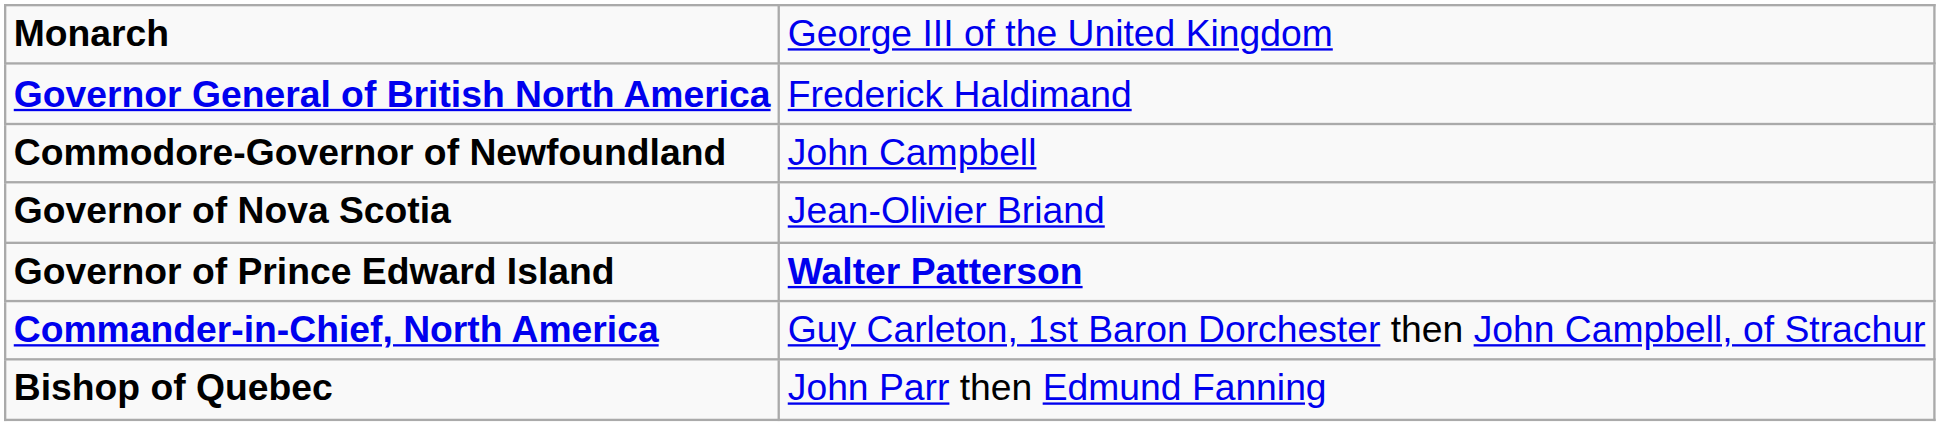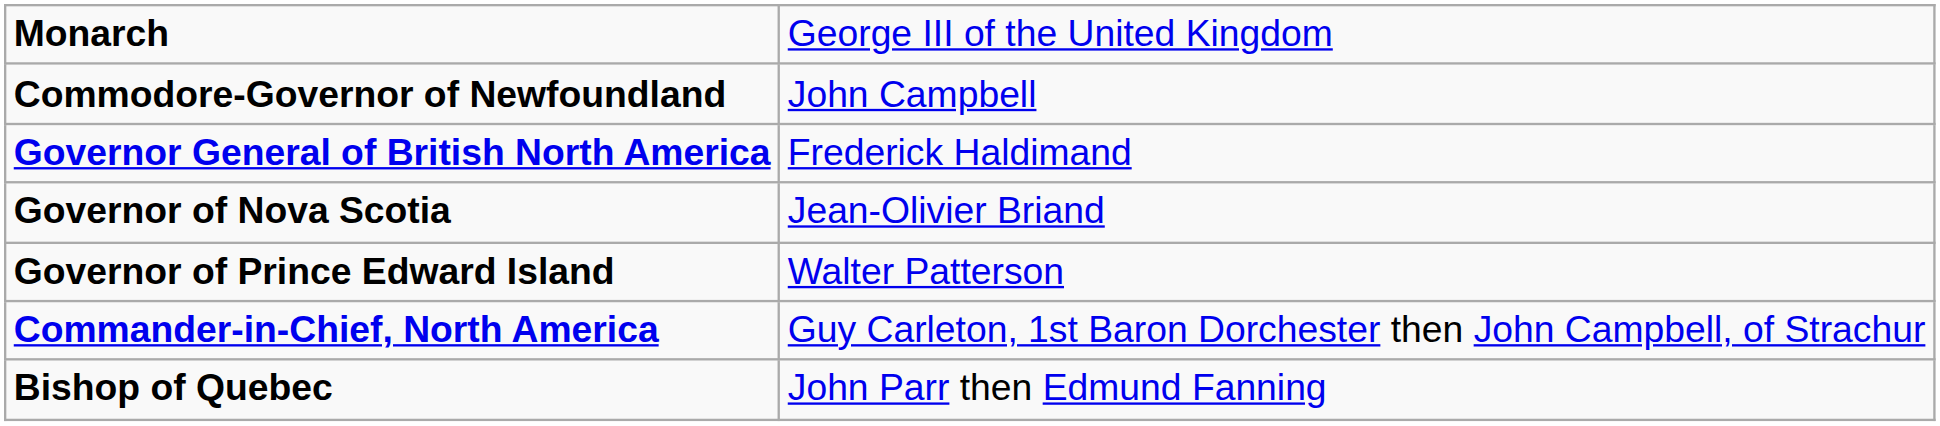 <table class="wikitable" border="1">
 <tr>
 <td><strong>Monarch</strong></td>
 <td><a href='#'>George III of the United Kingdom</a></td>
 </tr>
 <tr>
+<td><strong>Commodore-Governor of Newfoundland</strong></td>
+<td><a href='#'>John Campbell</a></td>
+</tr>
+<tr>
 <td><strong><a href='#'>Governor General of British North America</a></strong></td>
 <td><a href='#'>Frederick Haldimand</a></td>
-</tr>
-<tr>
-<td><strong>Commodore-Governor of Newfoundland</strong></td>
-<td><a href='#'>John Campbell</a></td>
 </tr>
 <tr>
 <td><strong>Governor of Nova Scotia</strong></td>
 <td><a href='#'>Jean-Olivier Briand</a></td>
 </tr>
 <tr>
 <td><strong>Governor of Prince Edward Island</strong></td>
-<td><strong><a href='#'>Walter Patterson</a></strong></td>
+<td><a href='#'>Walter Patterson</a></td>
 </tr>
 <tr>
 <td><strong><a href='#'>Commander-in-Chief, North America</a></strong></td>
 <td><a href='#'>Guy Carleton, 1st Baron Dorchester</a> then <a href='#'>John Campbell, of Strachur</a></td>
 </tr>
 <tr>
 <td><strong>Bishop of Quebec</strong></td>
 <td><a href='#'>John Parr</a> then <a href='#'>Edmund Fanning</a></td>
 </tr>
 </table>
